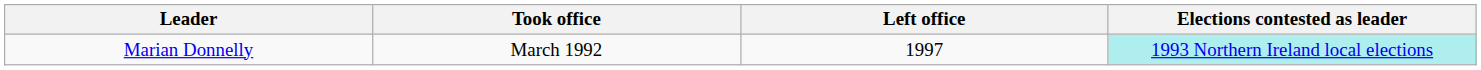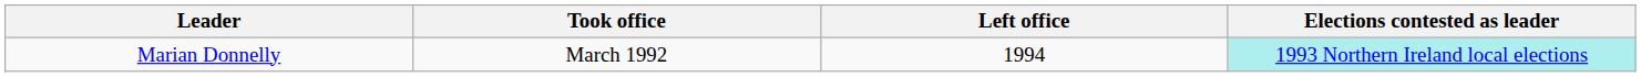 <table class="wikitable" style="text-align:center">
 <tr>
 <th style="width:10%;">Leader<br></th>
 <th style="width:10%;">Took office</th>
 <th style="width:10%;">Left office</th>
 <th style="width:10%;">Elections contested as leader</th>
 </tr>
 <tr>
 <td><a href='#'>Marian Donnelly</a><br></td>
 <td>March 1992</td>
-<td>1997</td>
+<td>1994</td>
 <td style="background: paleturquoise;"><a href='#'>1993 Northern Ireland local elections</a></td>
 </tr>
 </table>
